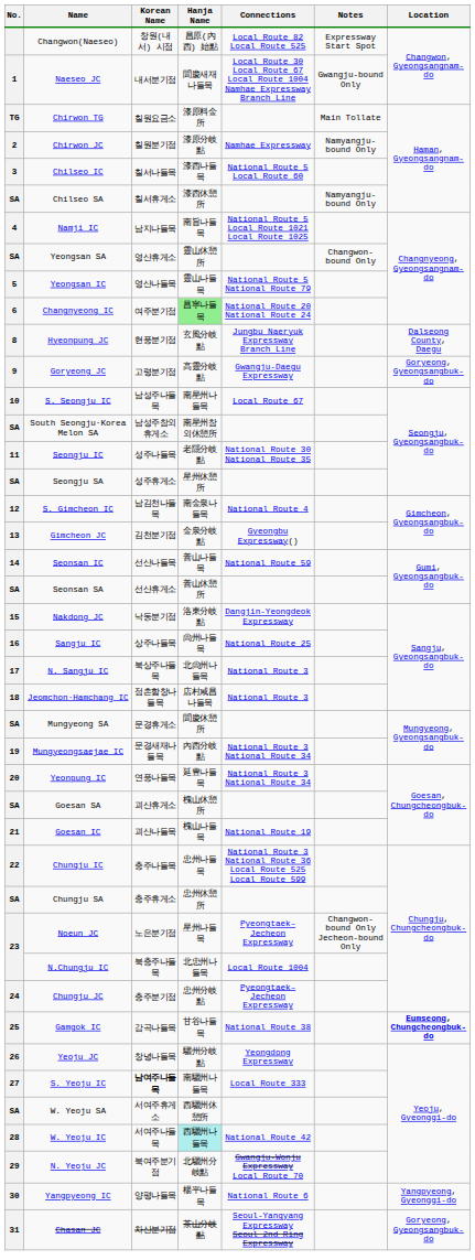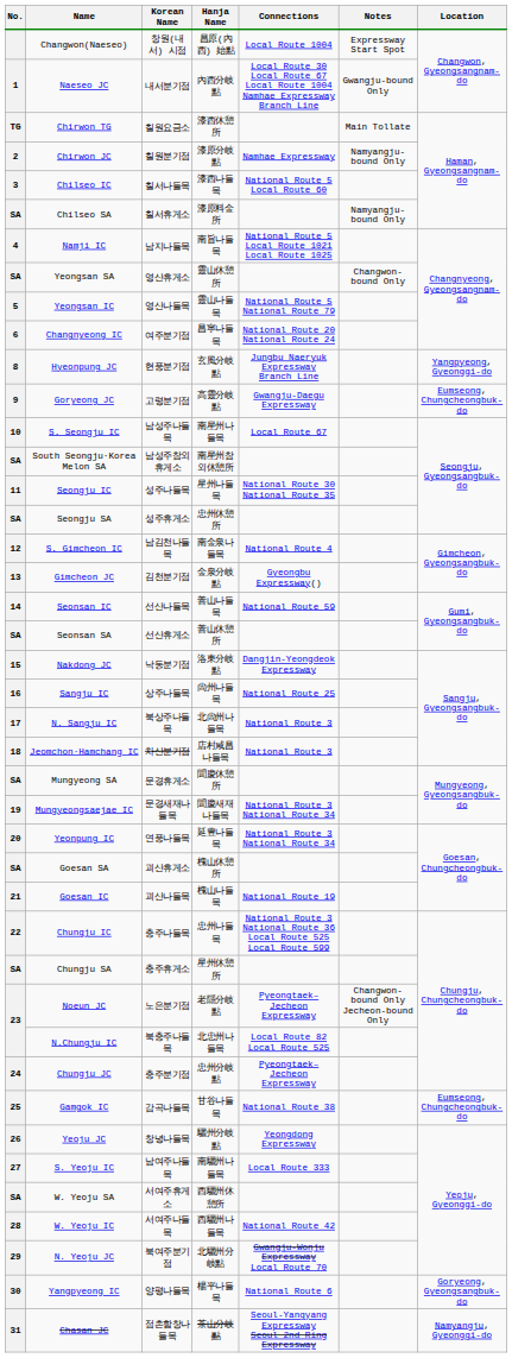 <table class="wikitable" style="font-size: 85%; text-align: center;">
 <tr style="border-bottom:solid 0.25em green;">
 <th>No.</th>
 <th>Name</th>
 <th>Korean Name</th>
 <th>Hanja Name</th>
 <th>Connections</th>
 <th>Notes</th>
 <th>Location</th>
 </tr>
 <tr>
 <th></th>
 <td>Changwon(Naeseo)</td>
 <td>창원(내서) 시점</td>
 <td>昌原(內西) 始點</td>
-<td><a href='#'>Local Route 82</a><br><a href='#'>Local Route 525</a></td>
+<td><a href='#'>Local Route 1004</a></td>
 <td>Expressway Start Spot</td>
 <td rowspan="2"><a href='#'>Changwon</a>,<br><a href='#'>Gyeongsangnam-do</a></td>
 </tr>
 <tr>
 <th>1</th>
 <td><a href='#'>Naeseo JC</a></td>
 <td>내서분기점</td>
-<td>聞慶새재나들목</td>
+<td>內西分岐點</td>
 <td><a href='#'>Local Route 30</a><br> <a href='#'>Local Route 67</a><br> <a href='#'>Local Route 1004</a><br> <a href='#'>Namhae Expressway Branch Line</a></td>
 <td>Gwangju-bound Only</td>
 </tr>
 <tr>
 <th>TG</th>
 <td><a href='#'>Chirwon TG</a></td>
 <td>칠원요금소</td>
-<td>漆原料金所</td>
+<td>漆西休憩所</td>
 <td></td>
 <td>Main Tollate</td>
 <td rowspan="4"><a href='#'>Haman</a>,<br><a href='#'>Gyeongsangnam-do</a></td>
 </tr>
 <tr>
 <th>2</th>
 <td><a href='#'>Chirwon JC</a></td>
 <td>칠원분기점</td>
 <td>漆原分岐點</td>
 <td> <a href='#'>Namhae Expressway</a></td>
 <td>Namyangju-bound Only</td>
 </tr>
 <tr>
 <th>3</th>
 <td><a href='#'>Chilseo IC</a></td>
 <td>칠서나들목</td>
 <td>漆西나들목</td>
 <td> <a href='#'>National Route 5</a><br><a href='#'>Local Route 60</a></td>
 <td></td>
 </tr>
 <tr>
 <th>SA</th>
 <td>Chilseo SA</td>
 <td>칠서휴게소</td>
-<td>漆西休憩所</td>
+<td>漆原料金所</td>
 <td></td>
 <td>Namyangju-bound Only</td>
 </tr>
 <tr>
 <th>4</th>
 <td><a href='#'>Namji IC</a></td>
 <td>남지나들목</td>
 <td>南旨나들목</td>
 <td> <a href='#'>National Route 5</a><br><a href='#'>Local Route 1021</a><br><a href='#'>Local Route 1025</a></td>
 <td></td>
 <td rowspan="4"><a href='#'>Changnyeong</a>,<br><a href='#'>Gyeongsangnam-do</a></td>
 </tr>
 <tr>
 <th>SA</th>
 <td>Yeongsan SA</td>
 <td>영산휴게소</td>
 <td>靈山休憩所</td>
 <td></td>
 <td>Changwon-bound Only</td>
 </tr>
 <tr>
 <th>5</th>
 <td><a href='#'>Yeongsan IC</a></td>
 <td>영산나들목</td>
 <td>靈山나들목</td>
 <td> <a href='#'>National Route 5</a><br> <a href='#'>National Route 79</a></td>
 <td></td>
 </tr>
 <tr>
 <th>6</th>
 <td><a href='#'>Changnyeong IC</a></td>
 <td>여주분기점</td>
-<td style="background: lightgreen;">昌寧나들목</td>
+<td>昌寧나들목</td>
 <td> <a href='#'>National Route 20</a><br> <a href='#'>National Route 24</a></td>
 <td></td>
 </tr>
 <tr>
 <th>8</th>
 <td><a href='#'>Hyeonpung JC</a></td>
 <td>현풍분기점</td>
 <td>玄風分岐點</td>
 <td> <a href='#'>Jungbu Naeryuk Expressway<br>Branch Line</a></td>
 <td></td>
-<td><a href='#'>Dalseong County</a>,<br><a href='#'>Daegu</a></td>
+<td><a href='#'>Yangpyeong</a>,<br><a href='#'>Gyeonggi-do</a></td>
 </tr>
 <tr>
 <th>9</th>
 <td><a href='#'>Goryeong JC</a></td>
 <td>고령분기점</td>
 <td>高靈分岐點</td>
 <td> <a href='#'>Gwangju-Daegu Expressway</a></td>
 <td></td>
-<td><a href='#'>Goryeong</a>,<br><a href='#'>Gyeongsangbuk-do</a></td>
+<td><a href='#'>Eumseong</a>,<br><a href='#'>Chungcheongbuk-do</a></td>
 </tr>
 <tr>
 <th>10</th>
 <td><a href='#'>S. Seongju IC</a></td>
 <td>남성주나들목</td>
 <td>南星州나들목</td>
 <td><a href='#'>Local Route 67</a></td>
 <td></td>
 <td rowspan="4"><a href='#'>Seongju</a>,<br><a href='#'>Gyeongsangbuk-do</a></td>
 </tr>
 <tr>
 <th>SA</th>
 <td>South Seongju·Korea Melon SA</td>
 <td>남성주참외휴게소</td>
 <td>南星州참외休憩所</td>
 <td></td>
 <td></td>
 </tr>
 <tr>
 <th>11</th>
 <td><a href='#'>Seongju IC</a></td>
 <td>성주나들목</td>
-<td>老隱分岐點</td>
+<td>星州나들목</td>
 <td> <a href='#'>National Route 30</a><br> <a href='#'>National Route 35</a></td>
 <td></td>
 </tr>
 <tr>
 <th>SA</th>
 <td>Seongju SA</td>
 <td>성주휴게소</td>
-<td>星州休憩所</td>
+<td>忠州休憩所</td>
 <td></td>
 <td></td>
 </tr>
 <tr>
 <th>12</th>
 <td><a href='#'>S. Gimcheon IC</a></td>
 <td>남김천나들목</td>
 <td>南金泉나들목</td>
 <td> <a href='#'>National Route 4</a></td>
 <td></td>
 <td rowspan="2"><a href='#'>Gimcheon</a>,<br><a href='#'>Gyeongsangbuk-do</a></td>
 </tr>
 <tr>
 <th>13</th>
 <td><a href='#'>Gimcheon JC</a></td>
 <td>김천분기점</td>
 <td>金泉分岐點</td>
 <td> <a href='#'>Gyeongbu Expressway</a>()</td>
 <td></td>
 </tr>
 <tr>
 <th>14</th>
 <td><a href='#'>Seonsan IC</a></td>
 <td>선산나들목</td>
 <td>善山나들목</td>
 <td> <a href='#'>National Route 59</a></td>
 <td></td>
 <td rowspan="2"><a href='#'>Gumi</a>,<br><a href='#'>Gyeongsangbuk-do</a></td>
 </tr>
 <tr>
 <th>SA</th>
 <td>Seonsan SA</td>
 <td>선산휴게소</td>
 <td>善山休憩所</td>
 <td></td>
 <td></td>
 </tr>
 <tr>
 <th>15</th>
 <td><a href='#'>Nakdong JC</a></td>
 <td>낙동분기점</td>
 <td>洛東分岐點</td>
 <td> <a href='#'>Dangjin-Yeongdeok Expressway</a></td>
 <td></td>
 <td rowspan="4"><a href='#'>Sangju</a>,<br><a href='#'>Gyeongsangbuk-do</a></td>
 </tr>
 <tr>
 <th>16</th>
 <td><a href='#'>Sangju IC</a></td>
 <td>상주나들목</td>
 <td>尙州나들목</td>
 <td> <a href='#'>National Route 25</a></td>
 <td></td>
 </tr>
 <tr>
 <th>17</th>
 <td><a href='#'>N. Sangju IC</a></td>
 <td>북상주나들목</td>
 <td>北尙州나들목</td>
 <td> <a href='#'>National Route 3</a></td>
 <td></td>
 </tr>
 <tr>
 <th>18</th>
 <td><a href='#'>Jeomchon·Hamchang IC</a></td>
-<td>점촌함창나들목</td>
+<td><del>차산분기점</del></td>
 <td>店村咸昌나들목</td>
 <td> <a href='#'>National Route 3</a></td>
 <td></td>
 </tr>
 <tr>
 <th>SA</th>
 <td>Mungyeong SA</td>
 <td>문경휴게소</td>
 <td>聞慶休憩所</td>
 <td></td>
 <td></td>
 <td rowspan="2"><a href='#'>Mungyeong</a>,<br><a href='#'>Gyeongsangbuk-do</a></td>
 </tr>
 <tr>
 <th>19</th>
 <td><a href='#'>Mungyeongsaejae IC</a></td>
 <td>문경새재나들목</td>
-<td>內西分岐點</td>
+<td>聞慶새재나들목</td>
 <td> <a href='#'>National Route 3</a><br> <a href='#'>National Route 34</a></td>
 <td></td>
 </tr>
 <tr>
 <th>20</th>
 <td><a href='#'>Yeonpung IC</a></td>
 <td>연풍나들목</td>
 <td>延豊나들목</td>
 <td> <a href='#'>National Route 3</a><br> <a href='#'>National Route 34</a></td>
 <td></td>
 <td rowspan="3"><a href='#'>Goesan</a>,<br><a href='#'>Chungcheongbuk-do</a></td>
 </tr>
 <tr>
 <th>SA</th>
 <td>Goesan SA</td>
 <td>괴산휴게소</td>
 <td>槐山休憩所</td>
 <td></td>
 <td></td>
 </tr>
 <tr>
 <th>21</th>
 <td><a href='#'>Goesan IC</a></td>
 <td>괴산나들목</td>
 <td>槐山나들목</td>
 <td> <a href='#'>National Route 19</a></td>
 <td></td>
 </tr>
 <tr>
 <th>22</th>
 <td><a href='#'>Chungju IC</a></td>
 <td>충주나들목</td>
 <td>忠州나들목</td>
 <td> <a href='#'>National Route 3</a><br> <a href='#'>National Route 36</a><br><a href='#'>Local Route 525</a><br><a href='#'>Local Route 599</a></td>
 <td></td>
 <td rowspan="5"><a href='#'>Chungju</a>,<br><a href='#'>Chungcheongbuk-do</a></td>
 </tr>
 <tr>
 <th>SA</th>
 <td>Chungju SA</td>
 <td>충주휴게소</td>
-<td>忠州休憩所</td>
+<td>星州休憩所</td>
 <td></td>
 <td></td>
 </tr>
 <tr>
 <th rowspan="2">23</th>
 <td><a href='#'>Noeun JC</a></td>
 <td>노은분기점</td>
-<td>星州나들목</td>
+<td>老隱分岐點</td>
 <td> <a href='#'>Pyeongtaek–Jecheon Expressway</a></td>
 <td>Changwon-bound Only<br>Jecheon-bound Only</td>
 </tr>
 <tr>
 <td><a href='#'>N.Chungju IC</a></td>
 <td>북충주나들목</td>
 <td>北忠州나들목</td>
-<td><a href='#'>Local Route 1004</a></td>
+<td><a href='#'>Local Route 82</a><br><a href='#'>Local Route 525</a></td>
 <td></td>
 </tr>
 <tr>
 <th>24</th>
 <td><a href='#'>Chungju JC</a></td>
 <td>충주분기점</td>
 <td>忠州分岐點</td>
 <td> <a href='#'>Pyeongtaek–Jecheon Expressway</a></td>
 <td></td>
 </tr>
 <tr>
 <th>25</th>
 <td><a href='#'>Gamgok IC</a></td>
 <td>감곡나들목</td>
 <td>甘谷나들목</td>
 <td> <a href='#'>National Route 38</a></td>
 <td></td>
-<td><strong><a href='#'>Eumseong</a>,<br><a href='#'>Chungcheongbuk-do</a></strong></td>
+<td><a href='#'>Eumseong</a>,<br><a href='#'>Chungcheongbuk-do</a></td>
 </tr>
 <tr>
 <th>26</th>
 <td><a href='#'>Yeoju JC</a></td>
 <td>창녕나들목</td>
 <td>驪州分岐點</td>
 <td> <a href='#'>Yeongdong Expressway</a></td>
 <td></td>
 <td rowspan="5"><a href='#'>Yeoju</a>,<br><a href='#'>Gyeonggi-do</a></td>
 </tr>
 <tr>
 <th>27</th>
 <td><a href='#'>S. Yeoju IC</a></td>
-<td><strong>남여주나들목</strong></td>
+<td>남여주나들목</td>
 <td>南驪州나들목</td>
 <td><a href='#'>Local Route 333</a></td>
 <td></td>
 </tr>
 <tr>
 <th>SA</th>
 <td>W. Yeoju SA</td>
 <td>서여주휴게소</td>
 <td>西驪州休憩所</td>
 <td></td>
 <td></td>
 </tr>
 <tr>
 <th>28</th>
 <td><a href='#'>W. Yeoju IC</a></td>
 <td>서여주나들목</td>
-<td style="background: paleturquoise;">西驪州나들목</td>
+<td>西驪州나들목</td>
 <td> <a href='#'>National Route 42</a></td>
 <td></td>
 </tr>
 <tr>
 <th>29</th>
 <td><a href='#'>N. Yeoju JC</a></td>
 <td>북여주분기점</td>
 <td>北驪州分岐點</td>
 <td> <del><a href='#'>Gwangju-Wonju Expressway</a></del><br><a href='#'>Local Route 70</a></td>
 <td></td>
 </tr>
 <tr>
 <th>30</th>
 <td><a href='#'>Yangpyeong IC</a></td>
 <td>양평나들목</td>
 <td>楊平나들목</td>
 <td> <a href='#'>National Route 6</a></td>
 <td></td>
-<td><a href='#'>Yangpyeong</a>,<br><a href='#'>Gyeonggi-do</a></td>
+<td><a href='#'>Goryeong</a>,<br><a href='#'>Gyeongsangbuk-do</a></td>
 </tr>
 <tr>
 <th>31</th>
 <td><del><a href='#'>Chasan JC</a></del></td>
-<td><del>차산분기점</del></td>
+<td>점촌함창나들목</td>
 <td><del>茶山分岐點</del></td>
 <td> <a href='#'>Seoul-Yangyang Expressway</a><br> <del><a href='#'>Seoul 2nd Ring Expressway</a></del></td>
 <td></td>
-<td><a href='#'>Goryeong</a>,<br><a href='#'>Gyeongsangbuk-do</a></td>
+<td><a href='#'>Namyangju</a>,<br><a href='#'>Gyeonggi-do</a></td>
 </tr>
 </table>
